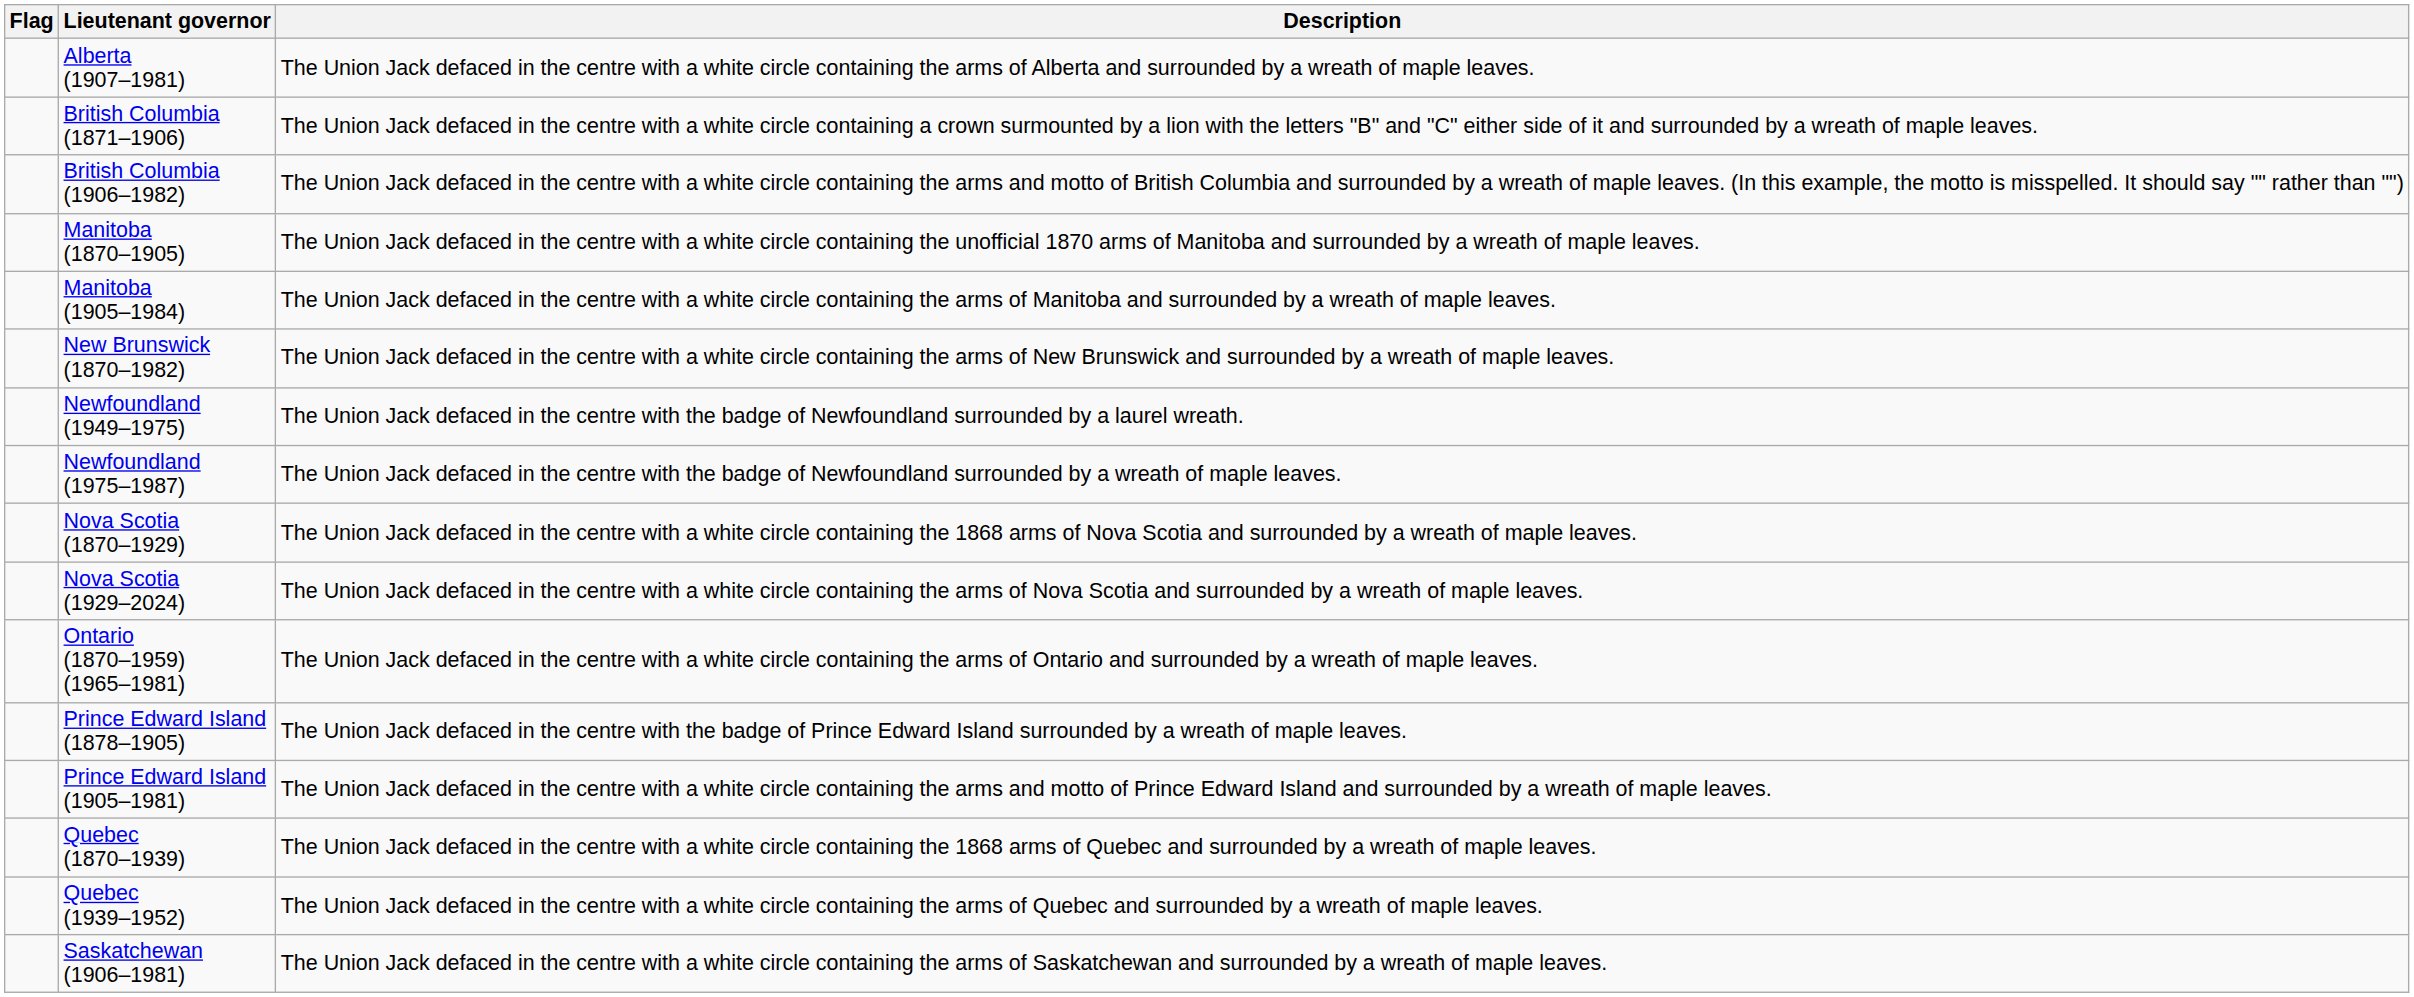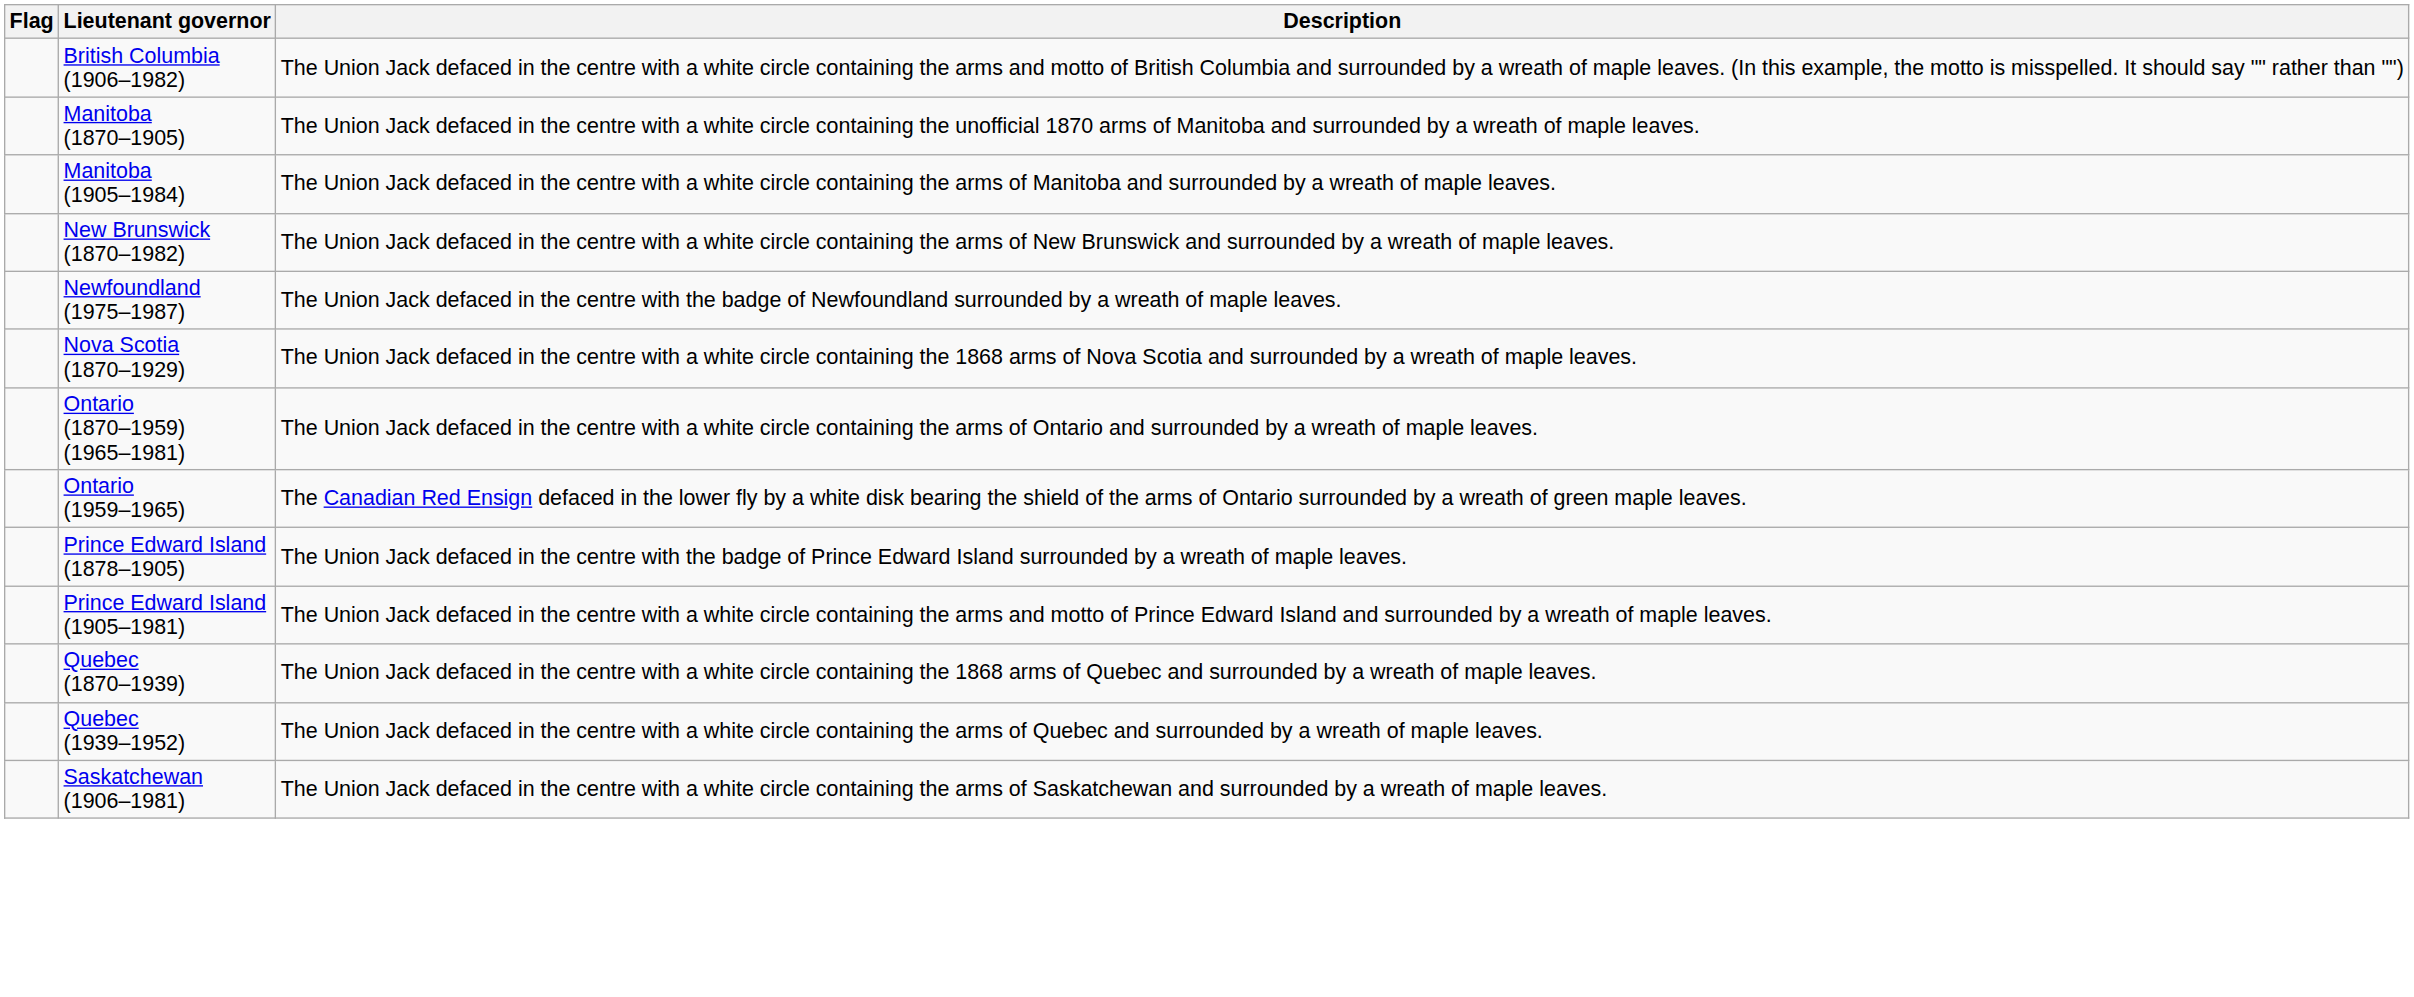 <table class="wikitable">
 <tr>
 <th>Flag</th>
 <th>Lieutenant governor</th>
 <th>Description</th>
-</tr>
-<tr>
-<td></td>
-<td><a href='#'>Alberta</a><br>(1907–1981)</td>
-<td>The Union Jack defaced in the centre with a white circle containing the arms of Alberta and surrounded by a wreath of maple leaves.</td>
-</tr>
-<tr>
-<td></td>
-<td><a href='#'>British Columbia</a><br>(1871–1906)</td>
-<td>The Union Jack defaced in the centre with a white circle containing a crown surmounted by a lion with the letters "B" and "C" either side of it and surrounded by a wreath of maple leaves.</td>
 </tr>
 <tr>
 <td></td>
 <td><a href='#'>British Columbia</a><br>(1906–1982)</td>
 <td>The Union Jack defaced in the centre with a white circle containing the arms and motto of British Columbia and surrounded by a wreath of maple leaves. (In this example, the motto is misspelled. It should say "" rather than "")</td>
 </tr>
 <tr>
 <td></td>
 <td><a href='#'>Manitoba</a><br>(1870–1905)</td>
 <td>The Union Jack defaced in the centre with a white circle containing the unofficial 1870 arms of Manitoba and surrounded by a wreath of maple leaves.</td>
 </tr>
 <tr>
 <td></td>
 <td><a href='#'>Manitoba</a><br>(1905–1984)</td>
 <td>The Union Jack defaced in the centre with a white circle containing the arms of Manitoba and surrounded by a wreath of maple leaves.</td>
 </tr>
 <tr>
 <td></td>
 <td><a href='#'>New Brunswick</a><br>(1870–1982)</td>
 <td>The Union Jack defaced in the centre with a white circle containing the arms of New Brunswick and surrounded by a wreath of maple leaves.</td>
 </tr>
 <tr>
 <td></td>
-<td><a href='#'>Newfoundland</a><br>(1949–1975)</td>
-<td>The Union Jack defaced in the centre with the badge of Newfoundland surrounded by a laurel wreath.</td>
-</tr>
-<tr>
-<td></td>
 <td><a href='#'>Newfoundland</a><br>(1975–1987)</td>
 <td>The Union Jack defaced in the centre with the badge of Newfoundland surrounded by a wreath of maple leaves.</td>
 </tr>
 <tr>
 <td></td>
 <td><a href='#'>Nova Scotia</a><br>(1870–1929)</td>
 <td>The Union Jack defaced in the centre with a white circle containing the 1868 arms of Nova Scotia and surrounded by a wreath of maple leaves.</td>
 </tr>
 <tr>
 <td></td>
-<td><a href='#'>Nova Scotia</a><br>(1929–2024)</td>
-<td>The Union Jack defaced in the centre with a white circle containing the arms of Nova Scotia and surrounded by a wreath of maple leaves.</td>
+<td><a href='#'>Ontario</a><br>(1870–1959)<br>(1965–1981)</td>
+<td>The Union Jack defaced in the centre with a white circle containing the arms of Ontario and surrounded by a wreath of maple leaves.</td>
 </tr>
 <tr>
 <td></td>
-<td><a href='#'>Ontario</a><br>(1870–1959)<br>(1965–1981)</td>
-<td>The Union Jack defaced in the centre with a white circle containing the arms of Ontario and surrounded by a wreath of maple leaves.</td>
+<td><a href='#'>Ontario</a><br>(1959–1965)</td>
+<td>The <a href='#'>Canadian Red Ensign</a> defaced in the lower fly by a white disk bearing the shield of the arms of Ontario surrounded by a wreath of green maple leaves.</td>
 </tr>
 <tr>
 <td></td>
 <td><a href='#'>Prince Edward Island</a><br>(1878–1905)</td>
 <td>The Union Jack defaced in the centre with the badge of Prince Edward Island surrounded by a wreath of maple leaves.</td>
 </tr>
 <tr>
 <td></td>
 <td><a href='#'>Prince Edward Island</a><br>(1905–1981)</td>
 <td>The Union Jack defaced in the centre with a white circle containing the arms and motto of Prince Edward Island and surrounded by a wreath of maple leaves.</td>
 </tr>
 <tr>
 <td></td>
 <td><a href='#'>Quebec</a><br>(1870–1939)</td>
 <td>The Union Jack defaced in the centre with a white circle containing the 1868 arms of Quebec and surrounded by a wreath of maple leaves.</td>
 </tr>
 <tr>
 <td></td>
 <td><a href='#'>Quebec</a><br>(1939–1952)</td>
 <td>The Union Jack defaced in the centre with a white circle containing the arms of Quebec and surrounded by a wreath of maple leaves.</td>
 </tr>
 <tr>
 <td></td>
 <td><a href='#'>Saskatchewan</a><br>(1906–1981)</td>
 <td>The Union Jack defaced in the centre with a white circle containing the arms of Saskatchewan and surrounded by a wreath of maple leaves.</td>
 </tr>
 </table>
